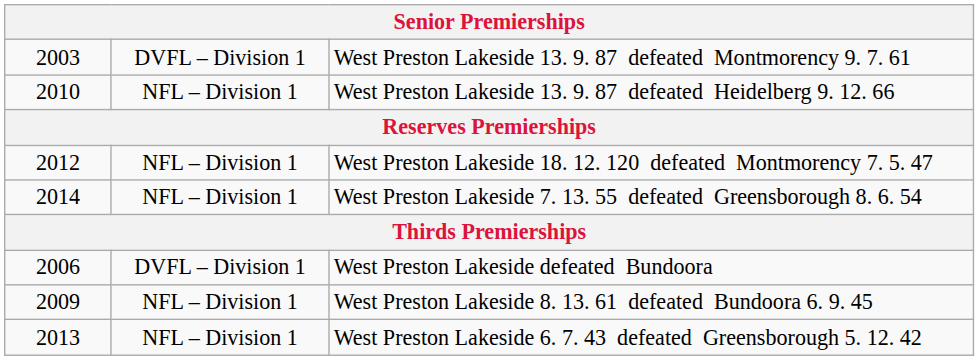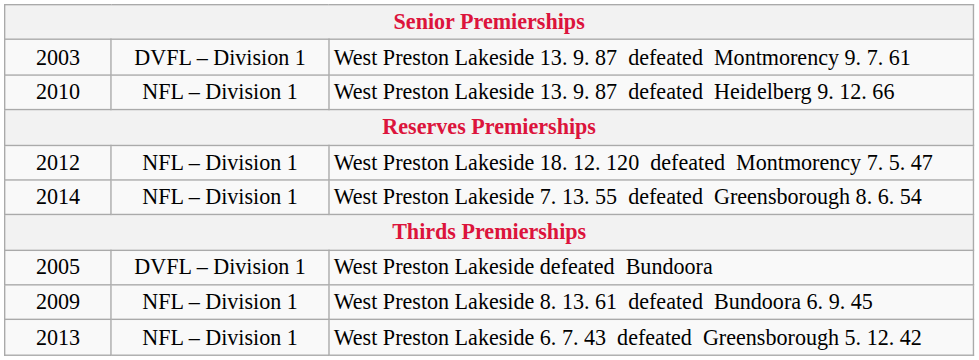 <table class="wikitable">
 <tr>
 <th colspan="3" align="center" style="color:crimson">Senior Premierships</th>
 </tr>
 <tr>
 <td width="70" align="center">2003</td>
 <td width="150" align="center">DVFL – Division 1</td>
 <td width="460">West Preston Lakeside 13. 9. 87  defeated  Montmorency 9. 7. 61</td>
 </tr>
 <tr>
 <td width="70" align="center">2010</td>
 <td width="150" align="center">NFL – Division 1</td>
 <td width="460">West Preston Lakeside 13. 9. 87  defeated  Heidelberg 9. 12. 66</td>
 </tr>
 <tr>
 <th colspan="3" align="center" style="color:crimson">Reserves  Premierships</th>
 </tr>
 <tr>
 <td width="70" align="center">2012</td>
 <td width="150" align="center">NFL – Division 1</td>
 <td width="460">West Preston Lakeside 18. 12. 120  defeated  Montmorency 7. 5. 47</td>
 </tr>
 <tr>
 <td width="70" align="center">2014</td>
 <td width="150" align="center">NFL – Division 1</td>
 <td width="460">West Preston Lakeside 7. 13. 55  defeated  Greensborough 8. 6. 54</td>
 </tr>
 <tr>
 <th colspan="3" align="center" style="color:crimson">Thirds Premierships</th>
 </tr>
 <tr>
-<td align="center">2006</td>
+<td align="center">2005</td>
 <td align="center">DVFL – Division 1</td>
 <td>West Preston Lakeside defeated  Bundoora</td>
 </tr>
 <tr>
 <td align="center">2009</td>
 <td align="center">NFL – Division 1</td>
 <td>West Preston Lakeside 8. 13. 61  defeated  Bundoora 6. 9. 45</td>
 </tr>
 <tr>
 <td align="center">2013</td>
 <td align="center">NFL – Division 1</td>
 <td>West Preston Lakeside 6. 7. 43  defeated   Greensborough 5. 12. 42</td>
 </tr>
 </table>
